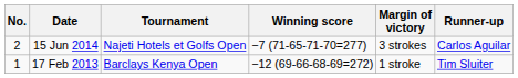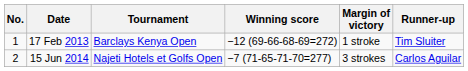 <table class="wikitable" style="font-size:95%;">
 <tr>
 <th>No.</th>
 <th>Date</th>
 <th>Tournament</th>
 <th>Winning score</th>
 <th>Margin of<br>victory</th>
 <th>Runner-up</th>
 </tr>
 <tr>
+<td align=center>1</td>
+<td align=right>17 Feb <a href='#'>2013</a></td>
+<td><a href='#'>Barclays Kenya Open</a></td>
+<td>−12 (69-66-68-69=272)</td>
+<td>1 stroke</td>
+<td> <a href='#'>Tim Sluiter</a></td>
+</tr>
+<tr>
 <td align=center>2</td>
 <td align=right>15 Jun <a href='#'>2014</a></td>
 <td><a href='#'>Najeti Hotels et Golfs Open</a></td>
 <td>−7 (71-65-71-70=277)</td>
 <td>3 strokes</td>
 <td> <a href='#'>Carlos Aguilar</a></td>
 </tr>
-<tr>
-<td align=center>1</td>
-<td align=right>17 Feb <a href='#'>2013</a></td>
-<td><a href='#'>Barclays Kenya Open</a></td>
-<td>−12 (69-66-68-69=272)</td>
-<td>1 stroke</td>
-<td> <a href='#'>Tim Sluiter</a></td>
-</tr>
 </table>
